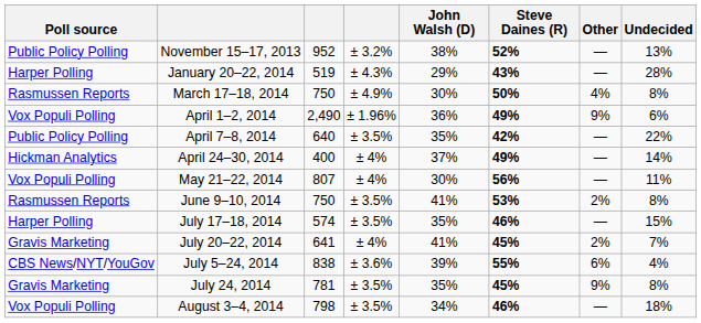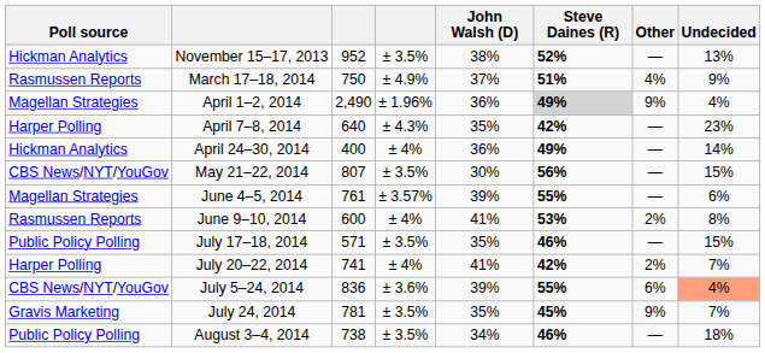 <table class="wikitable">
 <tr valign= bottom>
 <th>Poll source</th>
 <th></th>
 <th></th>
 <th></th>
 <th style="width:100px;">John<br>Walsh (D)</th>
 <th style="width:100px;">Steve<br>Daines (R)</th>
 <th>Other</th>
 <th>Undecided</th>
 </tr>
 <tr>
-<td><a href='#'>Public Policy Polling</a></td>
+<td><a href='#'>Hickman Analytics</a></td>
 <td align=center>November 15–17, 2013</td>
 <td align=center>952</td>
-<td align=center>± 3.2%</td>
+<td align=center>± 3.5%</td>
 <td align=center>38%</td>
 <td><strong>52%</strong></td>
 <td align=center>—</td>
 <td align=center>13%</td>
 </tr>
 <tr>
-<td><a href='#'>Harper Polling</a></td>
-<td align=center>January 20–22, 2014</td>
-<td align=center>519</td>
-<td align=center>± 4.3%</td>
-<td align=center>29%</td>
-<td><strong>43%</strong></td>
-<td align=center>—</td>
-<td align=center>28%</td>
-</tr>
-<tr>
 <td><a href='#'>Rasmussen Reports</a></td>
 <td align=center>March 17–18, 2014</td>
 <td align=center>750</td>
 <td align=center>± 4.9%</td>
-<td align=center>30%</td>
-<td><strong>50%</strong></td>
+<td align=center>37%</td>
+<td><strong>51%</strong></td>
 <td align=center>4%</td>
-<td align=center>8%</td>
+<td align=center>9%</td>
 </tr>
 <tr>
-<td><a href='#'>Vox Populi Polling</a></td>
+<td><a href='#'>Magellan Strategies</a></td>
 <td align=center>April 1–2, 2014</td>
 <td align=center>2,490</td>
 <td align=center>± 1.96%</td>
 <td align=center>36%</td>
-<td><strong>49%</strong></td>
+<td style="background: lightgrey;"><strong>49%</strong></td>
 <td align=center>9%</td>
-<td align=center>6%</td>
+<td align=center>4%</td>
 </tr>
 <tr>
-<td><a href='#'>Public Policy Polling</a></td>
+<td><a href='#'>Harper Polling</a></td>
 <td align=center>April 7–8, 2014</td>
 <td align=center>640</td>
-<td align=center>± 3.5%</td>
+<td align=center>± 4.3%</td>
 <td align=center>35%</td>
 <td><strong>42%</strong></td>
 <td align=center>—</td>
-<td align=center>22%</td>
+<td align=center>23%</td>
 </tr>
 <tr>
 <td><a href='#'>Hickman Analytics</a></td>
 <td align=center>April 24–30, 2014</td>
 <td align=center>400</td>
 <td align=center>± 4%</td>
-<td align=center>37%</td>
+<td align=center>36%</td>
 <td><strong>49%</strong></td>
 <td align=center>—</td>
 <td align=center>14%</td>
 </tr>
 <tr>
-<td><a href='#'>Vox Populi Polling</a></td>
+<td><a href='#'>CBS News</a>/<a href='#'>NYT</a>/<a href='#'>YouGov</a></td>
 <td align=center>May 21–22, 2014</td>
 <td align=center>807</td>
-<td align=center>± 4%</td>
+<td align=center>± 3.5%</td>
 <td align=center>30%</td>
 <td><strong>56%</strong></td>
 <td align=center>—</td>
-<td align=center>11%</td>
+<td align=center>15%</td>
+</tr>
+<tr>
+<td><a href='#'>Magellan Strategies</a></td>
+<td align=center>June 4–5, 2014</td>
+<td align=center>761</td>
+<td align=center>± 3.57%</td>
+<td align=center>39%</td>
+<td><strong>55%</strong></td>
+<td align=center>—</td>
+<td align=center>6%</td>
 </tr>
 <tr>
 <td><a href='#'>Rasmussen Reports</a></td>
 <td align=center>June 9–10, 2014</td>
-<td align=center>750</td>
-<td align=center>± 3.5%</td>
+<td align=center>600</td>
+<td align=center>± 4%</td>
 <td align=center>41%</td>
 <td><strong>53%</strong></td>
 <td align=center>2%</td>
 <td align=center>8%</td>
 </tr>
 <tr>
-<td><a href='#'>Harper Polling</a></td>
+<td><a href='#'>Public Policy Polling</a></td>
 <td align=center>July 17–18, 2014</td>
-<td align=center>574</td>
+<td align=center>571</td>
 <td align=center>± 3.5%</td>
 <td align=center>35%</td>
 <td><strong>46%</strong></td>
 <td align=center>—</td>
 <td align=center>15%</td>
 </tr>
 <tr>
-<td><a href='#'>Gravis Marketing</a></td>
+<td><a href='#'>Harper Polling</a></td>
 <td align=center>July 20–22, 2014</td>
-<td align=center>641</td>
+<td align=center>741</td>
 <td align=center>± 4%</td>
 <td align=center>41%</td>
-<td><strong>45%</strong></td>
+<td><strong>42%</strong></td>
 <td align=center>2%</td>
 <td align=center>7%</td>
 </tr>
 <tr>
 <td><a href='#'>CBS News</a>/<a href='#'>NYT</a>/<a href='#'>YouGov</a></td>
 <td align=center>July 5–24, 2014</td>
-<td align=center>838</td>
+<td align=center>836</td>
 <td align=center>± 3.6%</td>
 <td align=center>39%</td>
 <td><strong>55%</strong></td>
 <td align=center>6%</td>
-<td align=center>4%</td>
+<td align=center style="background: lightsalmon;">4%</td>
 </tr>
 <tr>
 <td><a href='#'>Gravis Marketing</a></td>
 <td align=center>July 24, 2014</td>
 <td align=center>781</td>
 <td align=center>± 3.5%</td>
 <td align=center>35%</td>
 <td><strong>45%</strong></td>
 <td align=center>9%</td>
-<td align=center>8%</td>
+<td align=center>7%</td>
 </tr>
 <tr>
-<td><a href='#'>Vox Populi Polling</a></td>
+<td><a href='#'>Public Policy Polling</a></td>
 <td align=center>August 3–4, 2014</td>
-<td align=center>798</td>
+<td align=center>738</td>
 <td align=center>± 3.5%</td>
 <td align=center>34%</td>
 <td><strong>46%</strong></td>
 <td align=center>—</td>
 <td align=center>18%</td>
 </tr>
 </table>
